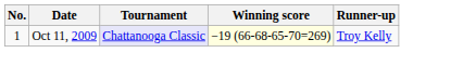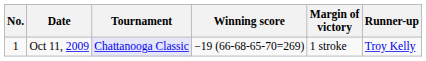 <table class="wikitable" style="font-size:95%;">
 <tr>
 <th>No.</th>
 <th>Date</th>
 <th>Tournament</th>
 <th>Winning score</th>
+<th>Margin of<br>victory</th>
 <th>Runner-up</th>
 </tr>
 <tr>
 <td align=center>1</td>
 <td align=right>Oct 11, <a href='#'>2009</a></td>
 <td style="background: lavender;"><a href='#'>Chattanooga Classic</a></td>
-<td style="background: lightyellow;">−19 (66-68-65-70=269)</td>
+<td>−19 (66-68-65-70=269)</td>
+<td>1 stroke</td>
 <td> <a href='#'>Troy Kelly</a></td>
 </tr>
 </table>
